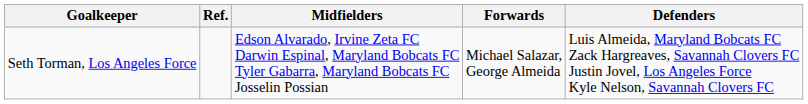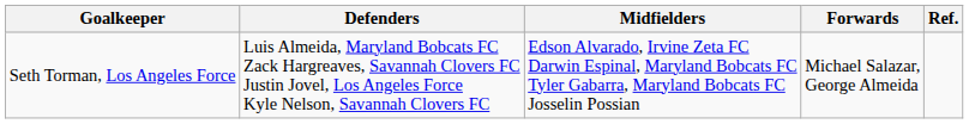 <table class="wikitable">
 <tr style="background:#cccccc;">
 <th>Goalkeeper</th>
-<th>Ref.</th>
+<th>Defenders</th>
 <th>Midfielders</th>
 <th>Forwards</th>
-<th>Defenders</th>
+<th>Ref.</th>
 </tr>
 <tr>
 <td> Seth Torman, <a href='#'>Los Angeles Force</a></td>
-<td></td>
+<td> Luis Almeida, <a href='#'>Maryland Bobcats FC</a><br> Zack Hargreaves, <a href='#'>Savannah Clovers FC</a><br> Justin Jovel, <a href='#'>Los Angeles Force</a><br> Kyle Nelson, <a href='#'>Savannah Clovers FC</a></td>
 <td> <a href='#'>Edson Alvarado</a>, <a href='#'>Irvine Zeta FC</a><br> <a href='#'>Darwin Espinal</a>, <a href='#'>Maryland Bobcats FC</a><br> <a href='#'>Tyler Gabarra</a>, <a href='#'>Maryland Bobcats FC</a><br> Josselin Possian</td>
 <td> Michael Salazar,<br> George Almeida</td>
-<td> Luis Almeida, <a href='#'>Maryland Bobcats FC</a><br> Zack Hargreaves, <a href='#'>Savannah Clovers FC</a><br> Justin Jovel, <a href='#'>Los Angeles Force</a><br> Kyle Nelson, <a href='#'>Savannah Clovers FC</a></td>
+<td></td>
 </tr>
 </table>
